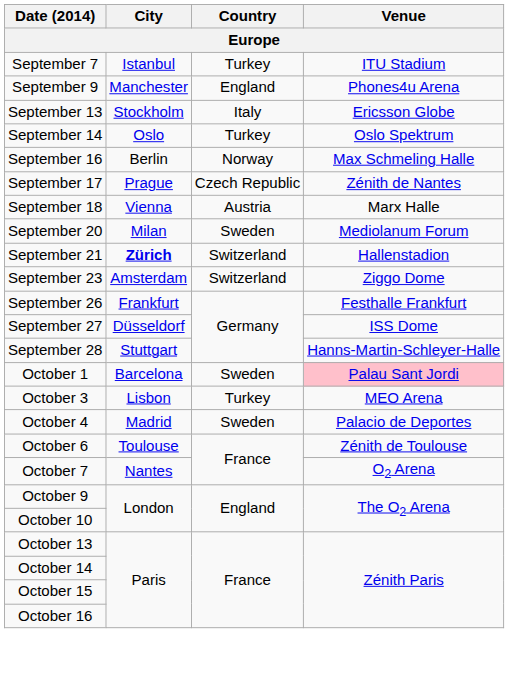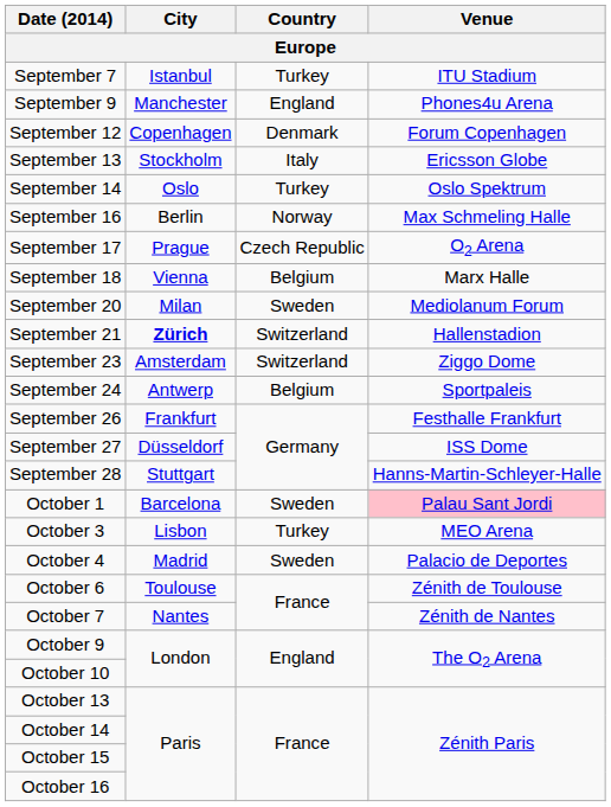 <table class="wikitable" style="text-align:center;">
 <tr>
 <th scope="col">Date (2014)</th>
 <th scope="col">City</th>
 <th scope="col">Country</th>
 <th scope="col">Venue</th>
 </tr>
 <tr>
 <th colspan="4">Europe</th>
 </tr>
 <tr>
 <td>September 7</td>
 <td><a href='#'>Istanbul</a></td>
 <td>Turkey</td>
 <td><a href='#'>ITU Stadium</a></td>
 </tr>
 <tr>
 <td>September 9</td>
 <td><a href='#'>Manchester</a></td>
 <td>England</td>
 <td><a href='#'>Phones4u Arena</a></td>
 </tr>
 <tr>
+<td>September 12</td>
+<td><a href='#'>Copenhagen</a></td>
+<td>Denmark</td>
+<td><a href='#'>Forum Copenhagen</a></td>
+</tr>
+<tr>
 <td>September 13</td>
 <td><a href='#'>Stockholm</a></td>
 <td>Italy</td>
 <td><a href='#'>Ericsson Globe</a></td>
 </tr>
 <tr>
 <td>September 14</td>
 <td><a href='#'>Oslo</a></td>
 <td>Turkey</td>
 <td><a href='#'>Oslo Spektrum</a></td>
 </tr>
 <tr>
 <td>September 16</td>
 <td>Berlin</td>
 <td>Norway</td>
 <td><a href='#'>Max Schmeling Halle</a></td>
 </tr>
 <tr>
 <td>September 17</td>
 <td><a href='#'>Prague</a></td>
 <td>Czech Republic</td>
-<td><a href='#'>Zénith de Nantes</a></td>
+<td><a href='#'>O<sub>2</sub> Arena</a></td>
 </tr>
 <tr>
 <td>September 18</td>
 <td><a href='#'>Vienna</a></td>
-<td>Austria</td>
+<td>Belgium</td>
 <td>Marx Halle</td>
 </tr>
 <tr>
 <td>September 20</td>
 <td><a href='#'>Milan</a></td>
 <td>Sweden</td>
 <td><a href='#'>Mediolanum Forum</a></td>
 </tr>
 <tr>
 <td>September 21</td>
 <td><strong><a href='#'>Zürich</a></strong></td>
 <td>Switzerland</td>
 <td><a href='#'>Hallenstadion</a></td>
 </tr>
 <tr>
 <td>September 23</td>
 <td><a href='#'>Amsterdam</a></td>
 <td>Switzerland</td>
 <td><a href='#'>Ziggo Dome</a></td>
+</tr>
+<tr>
+<td>September 24</td>
+<td><a href='#'>Antwerp</a></td>
+<td>Belgium</td>
+<td><a href='#'>Sportpaleis</a></td>
 </tr>
 <tr>
 <td>September 26</td>
 <td><a href='#'>Frankfurt</a></td>
 <td rowspan="3">Germany</td>
 <td><a href='#'>Festhalle Frankfurt</a></td>
 </tr>
 <tr>
 <td>September 27</td>
 <td><a href='#'>Düsseldorf</a></td>
 <td><a href='#'>ISS Dome</a></td>
 </tr>
 <tr>
 <td>September 28</td>
 <td><a href='#'>Stuttgart</a></td>
 <td><a href='#'>Hanns-Martin-Schleyer-Halle</a></td>
 </tr>
 <tr>
 <td>October 1</td>
 <td><a href='#'>Barcelona</a></td>
 <td>Sweden</td>
 <td style="background: pink;"><a href='#'>Palau Sant Jordi</a></td>
 </tr>
 <tr>
 <td>October 3</td>
 <td><a href='#'>Lisbon</a></td>
 <td>Turkey</td>
 <td><a href='#'>MEO Arena</a></td>
 </tr>
 <tr>
 <td>October 4</td>
 <td><a href='#'>Madrid</a></td>
 <td>Sweden</td>
 <td><a href='#'>Palacio de Deportes</a></td>
 </tr>
 <tr>
 <td>October 6</td>
 <td><a href='#'>Toulouse</a></td>
 <td rowspan="2">France</td>
 <td><a href='#'>Zénith de Toulouse</a></td>
 </tr>
 <tr>
 <td>October 7</td>
 <td><a href='#'>Nantes</a></td>
-<td><a href='#'>O<sub>2</sub> Arena</a></td>
+<td><a href='#'>Zénith de Nantes</a></td>
 </tr>
 <tr>
 <td>October 9</td>
 <td rowspan="2">London</td>
 <td rowspan="2">England</td>
 <td rowspan="2"><a href='#'>The O<sub>2</sub> Arena</a></td>
 </tr>
 <tr>
 <td>October 10</td>
 </tr>
 <tr>
 <td>October 13</td>
 <td rowspan="4">Paris</td>
 <td rowspan="4">France</td>
 <td rowspan="4"><a href='#'>Zénith Paris</a></td>
 </tr>
 <tr>
 <td>October 14</td>
 </tr>
 <tr>
 <td>October 15</td>
 </tr>
 <tr>
 <td>October 16</td>
 </tr>
 </table>
